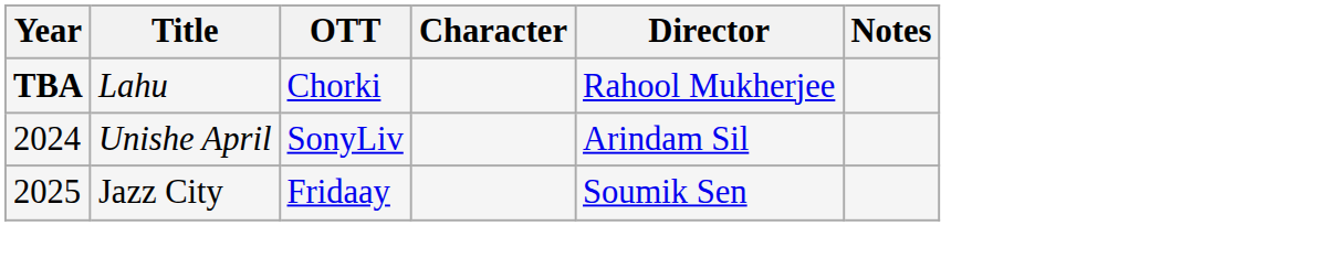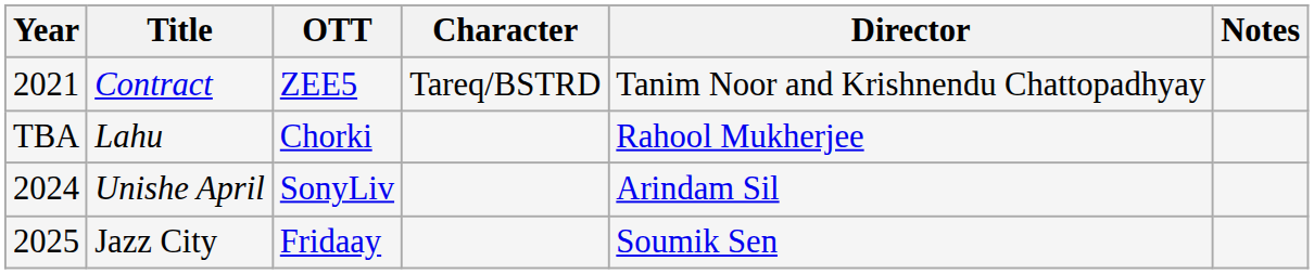 <table class="wikitable sortable" style="background:#F5F5F5;">
 <tr>
 <th>Year</th>
 <th>Title</th>
 <th>OTT</th>
 <th>Character</th>
 <th>Director</th>
 <th>Notes</th>
 </tr>
 <tr>
-<td><strong>TBA</strong></td>
+<td>2021</td>
+<td><em><a href='#'>Contract</a></em></td>
+<td><a href='#'>ZEE5</a></td>
+<td>Tareq/BSTRD</td>
+<td>Tanim Noor and Krishnendu Chattopadhyay</td>
+<td></td>
+</tr>
+<tr>
+<td>TBA</td>
 <td><em>Lahu</em></td>
 <td><a href='#'>Chorki</a></td>
 <td></td>
 <td><a href='#'>Rahool Mukherjee</a></td>
 <td></td>
 </tr>
 <tr>
 <td>2024</td>
 <td><em>Unishe April</em></td>
 <td><a href='#'>SonyLiv</a></td>
 <td></td>
 <td><a href='#'>Arindam Sil</a></td>
 <td></td>
 </tr>
 <tr>
 <td>2025</td>
 <td>Jazz City</td>
 <td><a href='#'>Fridaay</a></td>
 <td></td>
 <td><a href='#'>Soumik Sen</a></td>
 </tr>
 </table>
